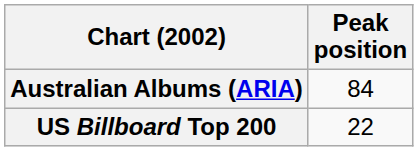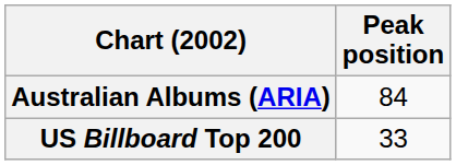 <table class="wikitable sortable plainrowheaders" style="text-align:center">
 <tr>
 <th scope="col">Chart (2002)</th>
 <th scope="col">Peak<br>position</th>
 </tr>
 <tr>
 <th scope="row">Australian Albums (<a href='#'>ARIA</a>)</th>
 <td>84</td>
 </tr>
 <tr>
 <th scope="row">US <em>Billboard</em> Top 200</th>
-<td>22</td>
+<td>33</td>
 </tr>
 </table>
